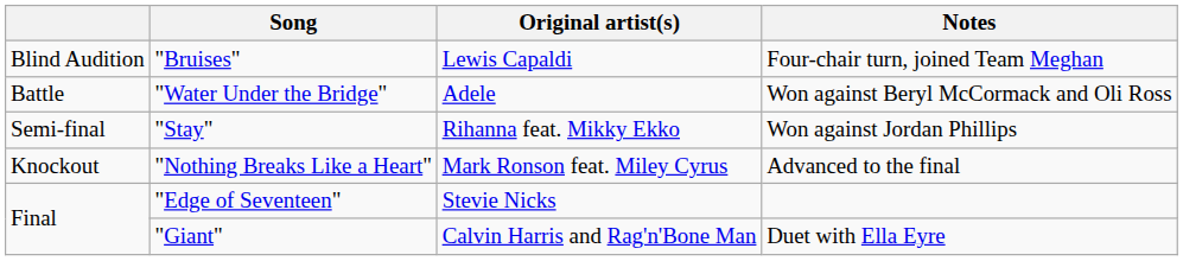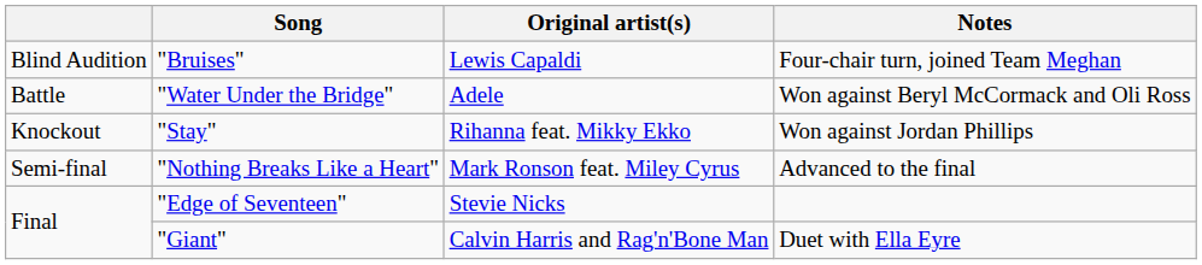 <table class="wikitable">
 <tr>
 <th></th>
 <th>Song</th>
 <th>Original artist(s)</th>
 <th>Notes</th>
 </tr>
 <tr>
 <td>Blind Audition</td>
 <td>"<a href='#'>Bruises</a>"</td>
 <td><a href='#'>Lewis Capaldi</a></td>
 <td>Four-chair turn, joined Team <a href='#'>Meghan</a></td>
 </tr>
 <tr>
 <td>Battle</td>
 <td>"<a href='#'>Water Under the Bridge</a>"</td>
 <td><a href='#'>Adele</a></td>
 <td>Won against Beryl McCormack and Oli Ross</td>
 </tr>
 <tr>
-<td>Semi-final</td>
+<td>Knockout</td>
 <td>"<a href='#'>Stay</a>"</td>
 <td><a href='#'>Rihanna</a> feat. <a href='#'>Mikky Ekko</a></td>
 <td>Won against Jordan Phillips</td>
 </tr>
 <tr>
-<td>Knockout</td>
+<td>Semi-final</td>
 <td>"<a href='#'>Nothing Breaks Like a Heart</a>"</td>
 <td><a href='#'>Mark Ronson</a> feat. <a href='#'>Miley Cyrus</a></td>
 <td>Advanced to the final</td>
 </tr>
 <tr>
 <td rowspan="2">Final</td>
 <td>"<a href='#'>Edge of Seventeen</a>"</td>
 <td><a href='#'>Stevie Nicks</a></td>
 <td></td>
 </tr>
 <tr>
 <td>"<a href='#'>Giant</a>"</td>
 <td><a href='#'>Calvin Harris</a> and <a href='#'>Rag'n'Bone Man</a></td>
 <td>Duet with <a href='#'>Ella Eyre</a></td>
 </tr>
 </table>
